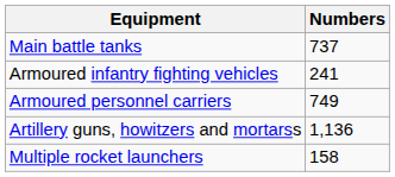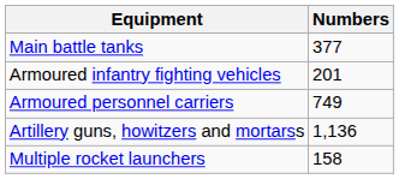 <table class="wikitable">
 <tr>
 <th>Equipment</th>
 <th>Numbers</th>
 </tr>
 <tr>
 <td><a href='#'>Main battle tanks</a></td>
-<td>737</td>
+<td>377</td>
 </tr>
 <tr>
 <td>Armoured <a href='#'>infantry fighting vehicles</a></td>
-<td>241</td>
+<td>201</td>
 </tr>
 <tr>
 <td><a href='#'>Armoured personnel carriers</a></td>
 <td>749</td>
 </tr>
 <tr>
 <td><a href='#'>Artillery</a> guns, <a href='#'>howitzers</a> and <a href='#'>mortars</a>s</td>
 <td>1,136</td>
 </tr>
 <tr>
 <td><a href='#'>Multiple rocket launchers</a></td>
 <td>158</td>
 </tr>
 </table>
